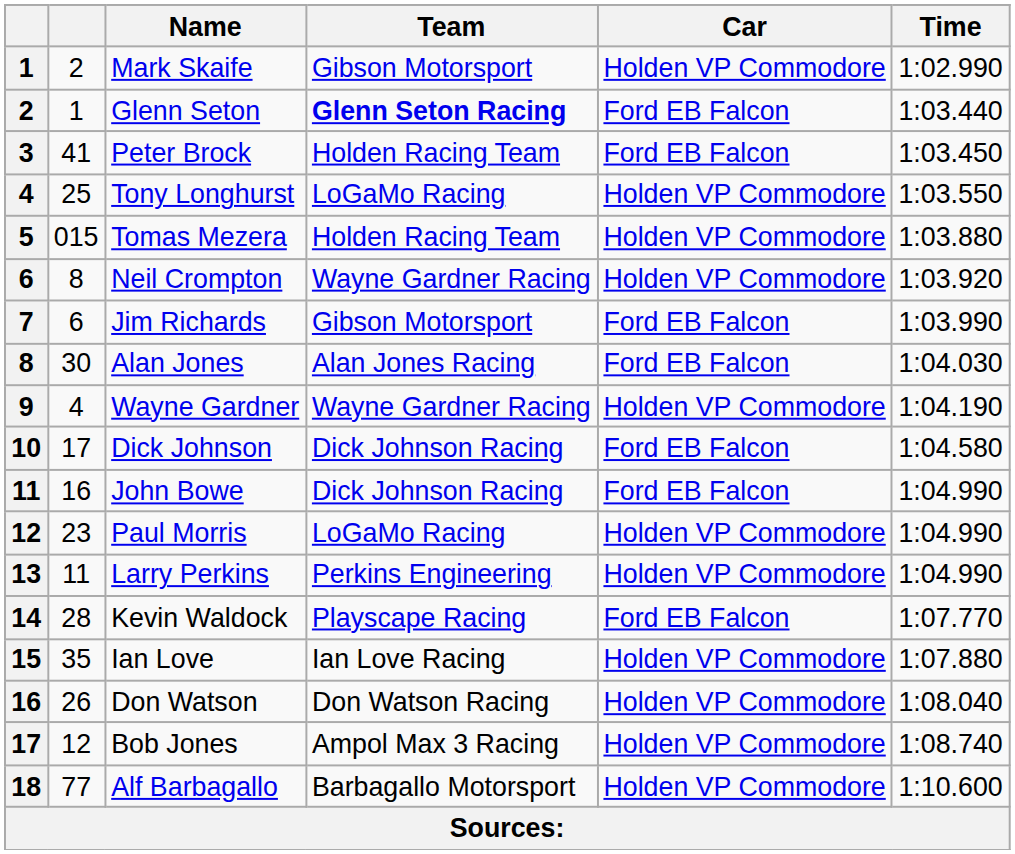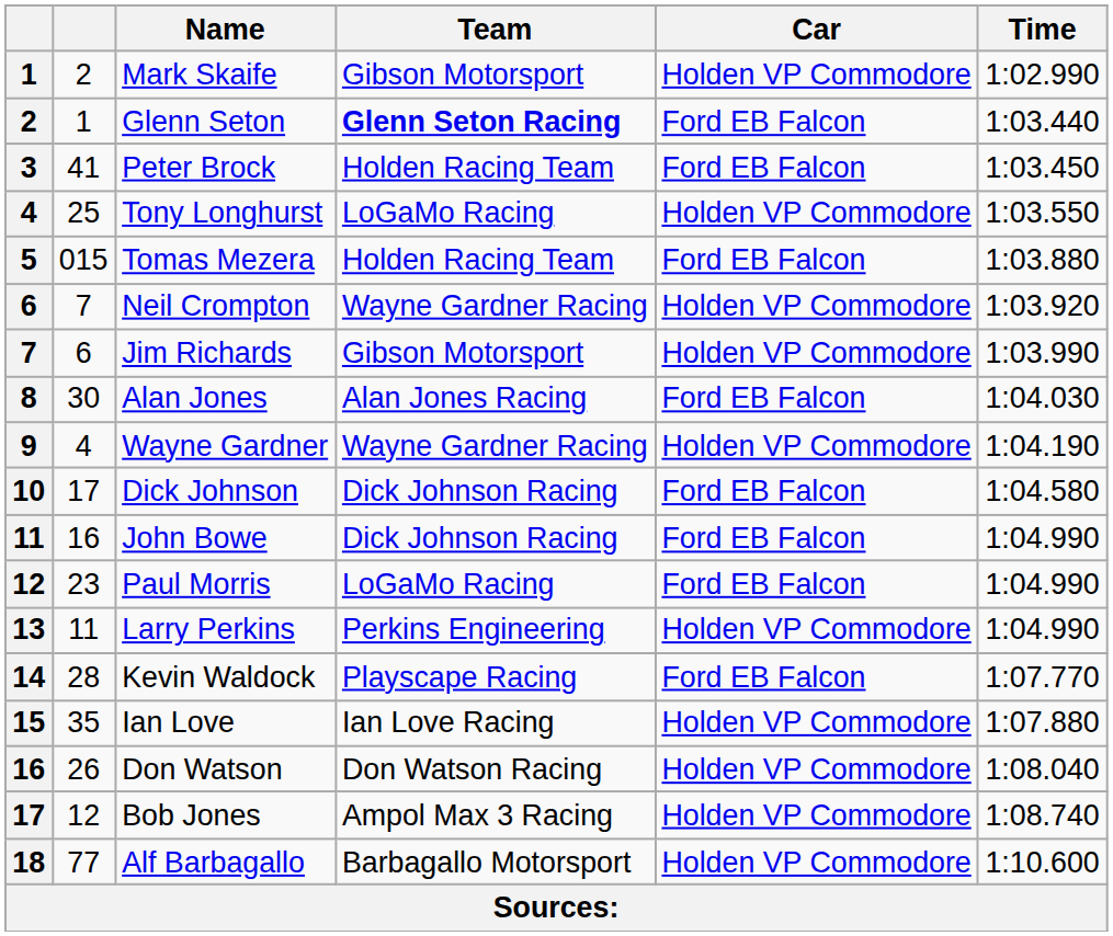 <table class="wikitable" style="font-size: 85%">
 <tr>
 <th></th>
 <th></th>
 <th>Name</th>
 <th>Team</th>
 <th>Car</th>
 <th>Time</th>
 </tr>
 <tr>
 <th>1</th>
 <td align="center">2</td>
 <td> <a href='#'>Mark Skaife</a></td>
 <td><a href='#'>Gibson Motorsport</a></td>
 <td><a href='#'>Holden VP Commodore</a></td>
 <td>1:02.990</td>
 </tr>
 <tr>
 <th>2</th>
 <td align="center">1</td>
 <td> <a href='#'>Glenn Seton</a></td>
 <td><strong><a href='#'>Glenn Seton Racing</a></strong></td>
 <td><a href='#'>Ford EB Falcon</a></td>
 <td>1:03.440</td>
 </tr>
 <tr>
 <th>3</th>
 <td align="center">41</td>
 <td> <a href='#'>Peter Brock</a></td>
 <td><a href='#'>Holden Racing Team</a></td>
 <td><a href='#'>Ford EB Falcon</a></td>
 <td>1:03.450</td>
 </tr>
 <tr>
 <th>4</th>
 <td align="center">25</td>
 <td> <a href='#'>Tony Longhurst</a></td>
 <td><a href='#'>LoGaMo Racing</a></td>
 <td><a href='#'>Holden VP Commodore</a></td>
 <td>1:03.550</td>
 </tr>
 <tr>
 <th>5</th>
 <td align="center">015</td>
 <td> <a href='#'>Tomas Mezera</a></td>
 <td><a href='#'>Holden Racing Team</a></td>
-<td><a href='#'>Holden VP Commodore</a></td>
+<td><a href='#'>Ford EB Falcon</a></td>
 <td>1:03.880</td>
 </tr>
 <tr>
 <th>6</th>
-<td align="center">8</td>
+<td align="center">7</td>
 <td> <a href='#'>Neil Crompton</a></td>
 <td><a href='#'>Wayne Gardner Racing</a></td>
 <td><a href='#'>Holden VP Commodore</a></td>
 <td>1:03.920</td>
 </tr>
 <tr>
 <th>7</th>
 <td align="center">6</td>
 <td> <a href='#'>Jim Richards</a></td>
 <td><a href='#'>Gibson Motorsport</a></td>
-<td><a href='#'>Ford EB Falcon</a></td>
+<td><a href='#'>Holden VP Commodore</a></td>
 <td>1:03.990</td>
 </tr>
 <tr>
 <th>8</th>
 <td align="center">30</td>
 <td> <a href='#'>Alan Jones</a></td>
 <td><a href='#'>Alan Jones Racing</a></td>
 <td><a href='#'>Ford EB Falcon</a></td>
 <td>1:04.030</td>
 </tr>
 <tr>
 <th>9</th>
 <td align="center">4</td>
 <td> <a href='#'>Wayne Gardner</a></td>
 <td><a href='#'>Wayne Gardner Racing</a></td>
 <td><a href='#'>Holden VP Commodore</a></td>
 <td>1:04.190</td>
 </tr>
 <tr>
 <th>10</th>
 <td align="center">17</td>
 <td> <a href='#'>Dick Johnson</a></td>
 <td><a href='#'>Dick Johnson Racing</a></td>
 <td><a href='#'>Ford EB Falcon</a></td>
 <td>1:04.580</td>
 </tr>
 <tr>
 <th>11</th>
 <td align="center">16</td>
 <td> <a href='#'>John Bowe</a></td>
 <td><a href='#'>Dick Johnson Racing</a></td>
 <td><a href='#'>Ford EB Falcon</a></td>
 <td>1:04.990</td>
 </tr>
 <tr>
 <th>12</th>
 <td align="center">23</td>
 <td> <a href='#'>Paul Morris</a></td>
 <td><a href='#'>LoGaMo Racing</a></td>
-<td><a href='#'>Holden VP Commodore</a></td>
+<td><a href='#'>Ford EB Falcon</a></td>
 <td>1:04.990</td>
 </tr>
 <tr>
 <th>13</th>
 <td align="center">11</td>
 <td> <a href='#'>Larry Perkins</a></td>
 <td><a href='#'>Perkins Engineering</a></td>
 <td><a href='#'>Holden VP Commodore</a></td>
 <td>1:04.990</td>
 </tr>
 <tr>
 <th>14</th>
 <td align="center">28</td>
 <td> Kevin Waldock</td>
 <td><a href='#'>Playscape Racing</a></td>
 <td><a href='#'>Ford EB Falcon</a></td>
 <td>1:07.770</td>
 </tr>
 <tr>
 <th>15</th>
 <td align="center">35</td>
 <td> Ian Love</td>
 <td>Ian Love Racing</td>
 <td><a href='#'>Holden VP Commodore</a></td>
 <td>1:07.880</td>
 </tr>
 <tr>
 <th>16</th>
 <td align="center">26</td>
 <td> Don Watson</td>
 <td>Don Watson Racing</td>
 <td><a href='#'>Holden VP Commodore</a></td>
 <td>1:08.040</td>
 </tr>
 <tr>
 <th>17</th>
 <td align="center">12</td>
 <td> Bob Jones</td>
 <td>Ampol Max 3 Racing</td>
 <td><a href='#'>Holden VP Commodore</a></td>
 <td>1:08.740</td>
 </tr>
 <tr>
 <th>18</th>
 <td align="center">77</td>
 <td> <a href='#'>Alf Barbagallo</a></td>
 <td>Barbagallo Motorsport</td>
 <td><a href='#'>Holden VP Commodore</a></td>
 <td>1:10.600</td>
 </tr>
 <tr>
 <th colspan="6">Sources:</th>
 </tr>
 <tr>
 </tr>
 </table>
